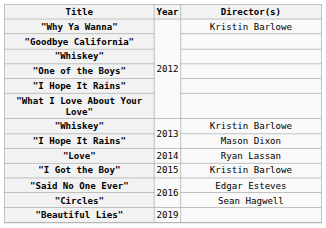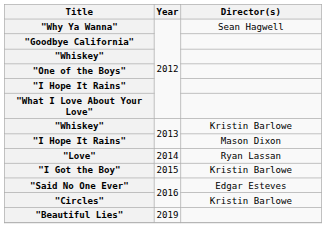 <table class="wikitable plainrowheaders" style="text-align:center;">
 <tr>
 <th scope="col" style="width:16em;">Title</th>
 <th scope="col">Year</th>
 <th scope="col" style="width:15em;">Director(s)</th>
 </tr>
 <tr>
 <th scope="row">"Why Ya Wanna"</th>
 <td rowspan="6">2012</td>
-<td>Kristin Barlowe</td>
+<td>Sean Hagwell</td>
 </tr>
 <tr>
 <th scope="row">"Goodbye California"</th>
 <td></td>
 </tr>
 <tr>
 <th scope="row">"Whiskey"<br></th>
 <td></td>
 </tr>
 <tr>
 <th scope="row">"One of the Boys"</th>
 <td></td>
 </tr>
 <tr>
 <th scope="row">"I Hope It Rains"<br></th>
 <td></td>
 </tr>
 <tr>
 <th scope="row">"What I Love About Your Love"</th>
 <td></td>
 </tr>
 <tr>
 <th scope="row">"Whiskey"</th>
 <td rowspan="2">2013</td>
 <td>Kristin Barlowe</td>
 </tr>
 <tr>
 <th scope="row">"I Hope It Rains"</th>
 <td>Mason Dixon</td>
 </tr>
 <tr>
 <th scope="row">"Love"</th>
 <td>2014</td>
 <td>Ryan Lassan</td>
 </tr>
 <tr>
 <th scope="row">"I Got the Boy"</th>
 <td>2015</td>
 <td>Kristin Barlowe</td>
 </tr>
 <tr>
 <th scope="row">"Said No One Ever"</th>
 <td rowspan="2">2016</td>
 <td>Edgar Esteves</td>
 </tr>
 <tr>
 <th scope="row">"Circles"</th>
-<td>Sean Hagwell</td>
+<td>Kristin Barlowe</td>
 </tr>
 <tr>
 <th scope="row">"Beautiful Lies"</th>
 <td>2019</td>
 <td></td>
 </tr>
 <tr>
 </tr>
 </table>
